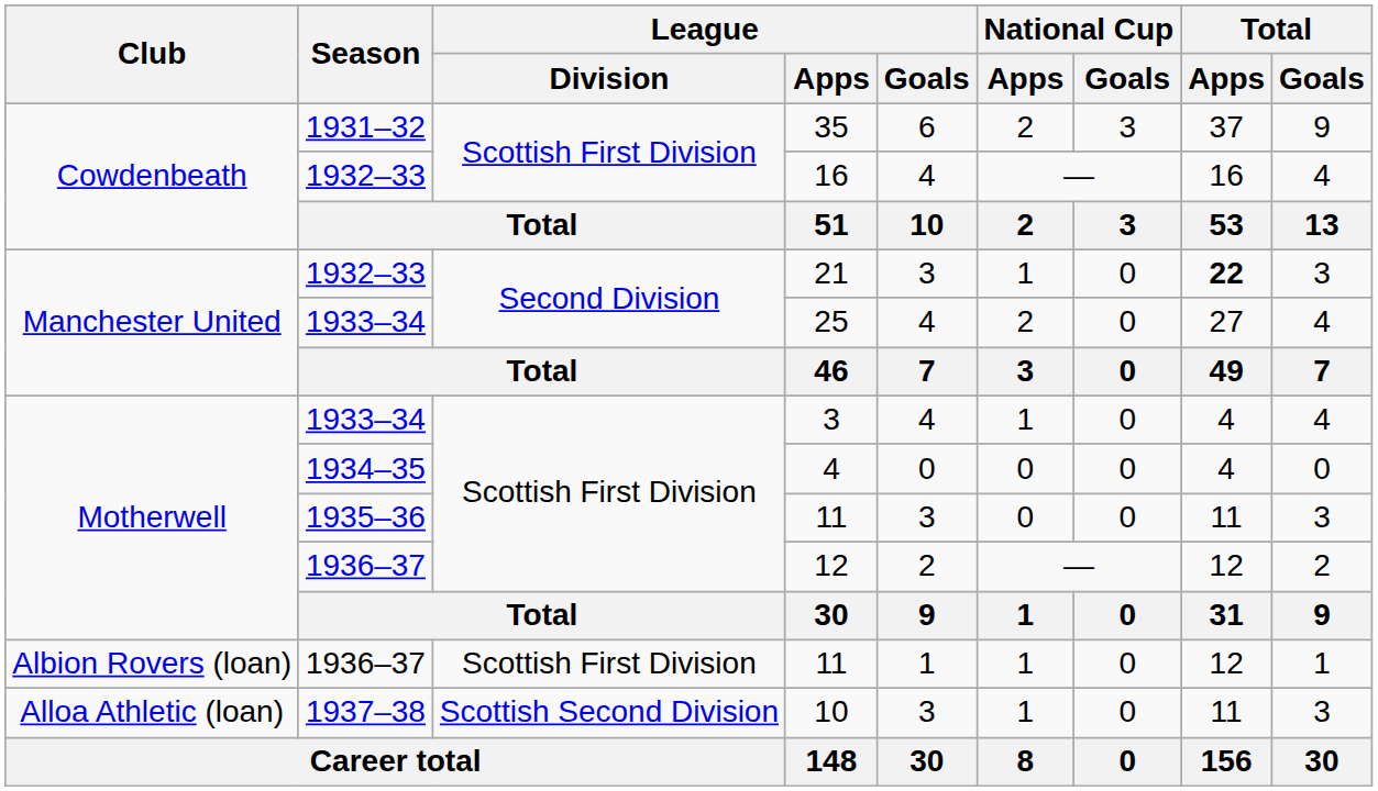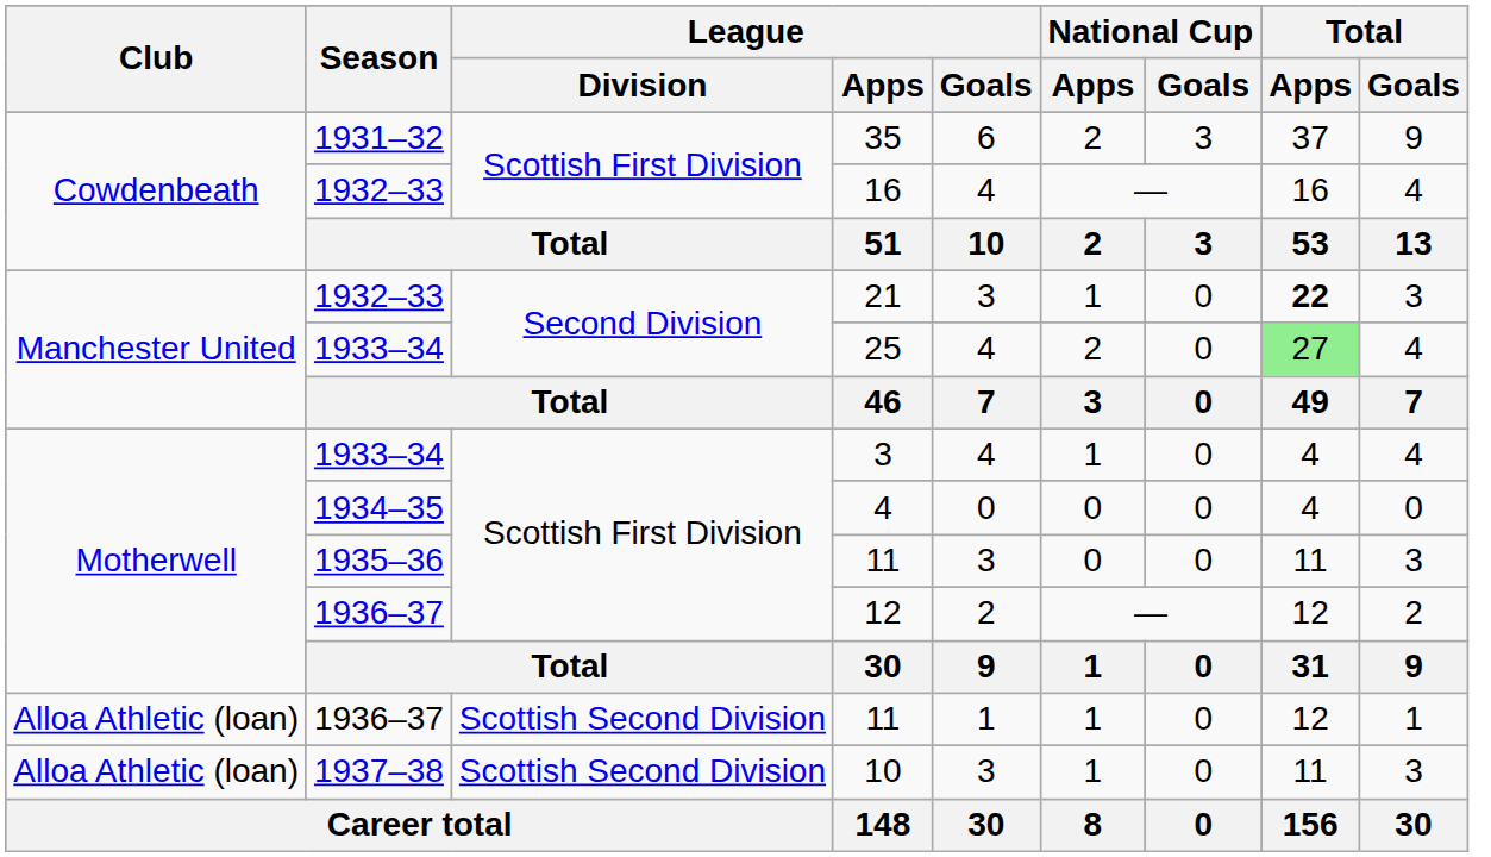 <table class="wikitable" style="text-align: center">
 <tr>
 <th rowspan="2">Club</th>
 <th rowspan="2">Season</th>
 <th colspan="3">League</th>
 <th colspan="2">National Cup</th>
 <th colspan="2">Total</th>
 </tr>
 <tr>
 <th>Division</th>
 <th>Apps</th>
 <th>Goals</th>
 <th>Apps</th>
 <th>Goals</th>
 <th>Apps</th>
 <th>Goals</th>
 </tr>
 <tr>
 <td rowspan="3"><a href='#'>Cowdenbeath</a></td>
 <td><a href='#'>1931–32</a></td>
 <td rowspan="2"><a href='#'>Scottish First Division</a></td>
 <td>35</td>
 <td>6</td>
 <td>2</td>
 <td>3</td>
 <td>37</td>
 <td>9</td>
 </tr>
 <tr>
 <td><a href='#'>1932–33</a></td>
 <td>16</td>
 <td>4</td>
 <td colspan="2">—</td>
 <td>16</td>
 <td>4</td>
 </tr>
 <tr>
 <th colspan="2">Total</th>
 <th>51</th>
 <th>10</th>
 <th>2</th>
 <th>3</th>
 <th>53</th>
 <th>13</th>
 </tr>
 <tr>
 <td rowspan="3"><a href='#'>Manchester United</a></td>
 <td><a href='#'>1932–33</a></td>
 <td rowspan="2"><a href='#'>Second Division</a></td>
 <td>21</td>
 <td>3</td>
 <td>1</td>
 <td>0</td>
 <td><strong>22</strong></td>
 <td>3</td>
 </tr>
 <tr>
 <td><a href='#'>1933–34</a></td>
 <td>25</td>
 <td>4</td>
 <td>2</td>
 <td>0</td>
-<td>27</td>
+<td style="background: lightgreen;">27</td>
 <td>4</td>
 </tr>
 <tr>
 <th colspan="2">Total</th>
 <th>46</th>
 <th>7</th>
 <th>3</th>
 <th>0</th>
 <th>49</th>
 <th>7</th>
 </tr>
 <tr>
 <td rowspan="5"><a href='#'>Motherwell</a></td>
 <td><a href='#'>1933–34</a></td>
 <td rowspan="4">Scottish First Division</td>
 <td>3</td>
 <td>4</td>
 <td>1</td>
 <td>0</td>
 <td>4</td>
 <td>4</td>
 </tr>
 <tr>
 <td><a href='#'>1934–35</a></td>
 <td>4</td>
 <td>0</td>
 <td>0</td>
 <td>0</td>
 <td>4</td>
 <td>0</td>
 </tr>
 <tr>
 <td><a href='#'>1935–36</a></td>
 <td>11</td>
 <td>3</td>
 <td>0</td>
 <td>0</td>
 <td>11</td>
 <td>3</td>
 </tr>
 <tr>
 <td><a href='#'>1936–37</a></td>
 <td>12</td>
 <td>2</td>
 <td colspan="2">—</td>
 <td>12</td>
 <td>2</td>
 </tr>
 <tr>
 <th colspan="2">Total</th>
 <th>30</th>
 <th>9</th>
 <th>1</th>
 <th>0</th>
 <th>31</th>
 <th>9</th>
 </tr>
 <tr>
-<td><a href='#'>Albion Rovers</a> (loan)</td>
+<td><a href='#'>Alloa Athletic</a> (loan)</td>
 <td>1936–37</td>
-<td>Scottish First Division</td>
+<td><a href='#'>Scottish Second Division</a></td>
 <td>11</td>
 <td>1</td>
 <td>1</td>
 <td>0</td>
 <td>12</td>
 <td>1</td>
 </tr>
 <tr>
 <td><a href='#'>Alloa Athletic</a> (loan)</td>
 <td><a href='#'>1937–38</a></td>
 <td><a href='#'>Scottish Second Division</a></td>
 <td>10</td>
 <td>3</td>
 <td>1</td>
 <td>0</td>
 <td>11</td>
 <td>3</td>
 </tr>
 <tr>
 <th colspan="3">Career total</th>
 <th>148</th>
 <th>30</th>
 <th>8</th>
 <th>0</th>
 <th>156</th>
 <th>30</th>
 </tr>
 </table>
